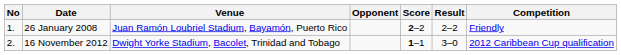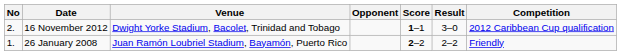 <table class="wikitable" style="font-size:85%;">
 <tr>
 <th>No</th>
 <th>Date</th>
 <th>Venue</th>
 <th>Opponent</th>
 <th>Score</th>
 <th>Result</th>
 <th>Competition</th>
 </tr>
 <tr>
+<td>2.</td>
+<td>16 November 2012</td>
+<td><a href='#'>Dwight Yorke Stadium</a>, <a href='#'>Bacolet</a>, Trinidad and Tobago</td>
+<td></td>
+<td align=center><strong>1</strong>–1</td>
+<td align=center>3–0</td>
+<td><a href='#'>2012 Caribbean Cup qualification</a></td>
+</tr>
+<tr>
 <td>1.</td>
 <td>26 January 2008</td>
 <td><a href='#'>Juan Ramón Loubriel Stadium</a>, <a href='#'>Bayamón</a>, Puerto Rico</td>
 <td></td>
 <td align=center><strong>2</strong>–2</td>
 <td align=center>2–2</td>
 <td><a href='#'>Friendly</a></td>
 </tr>
-<tr>
-<td>2.</td>
-<td>16 November 2012</td>
-<td><a href='#'>Dwight Yorke Stadium</a>, <a href='#'>Bacolet</a>, Trinidad and Tobago</td>
-<td></td>
-<td align=center><strong>1</strong>–1</td>
-<td align=center>3–0</td>
-<td><a href='#'>2012 Caribbean Cup qualification</a></td>
-</tr>
 </table>
